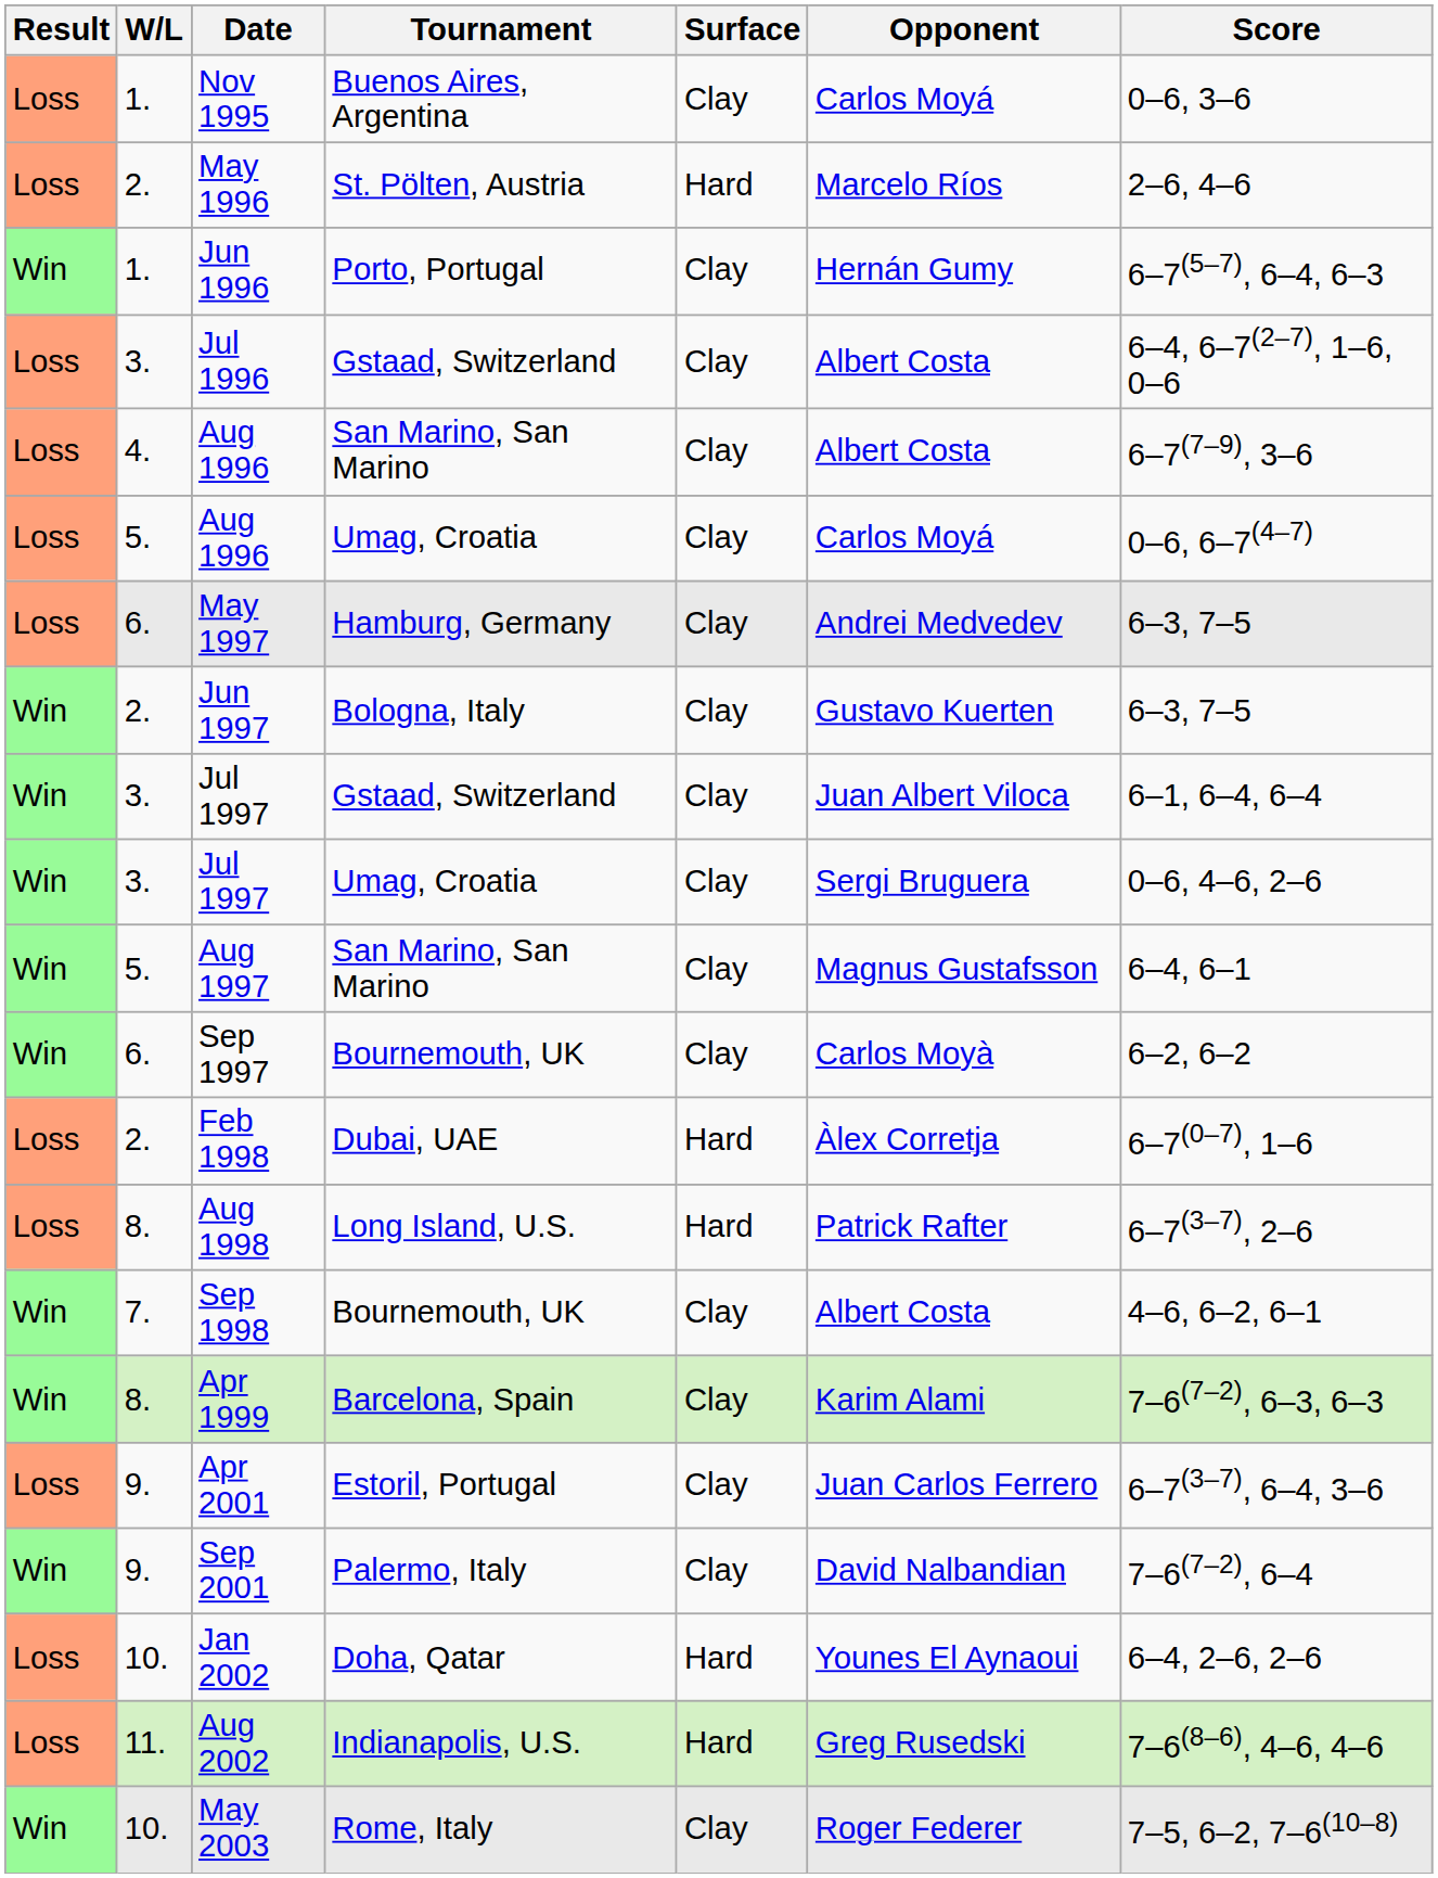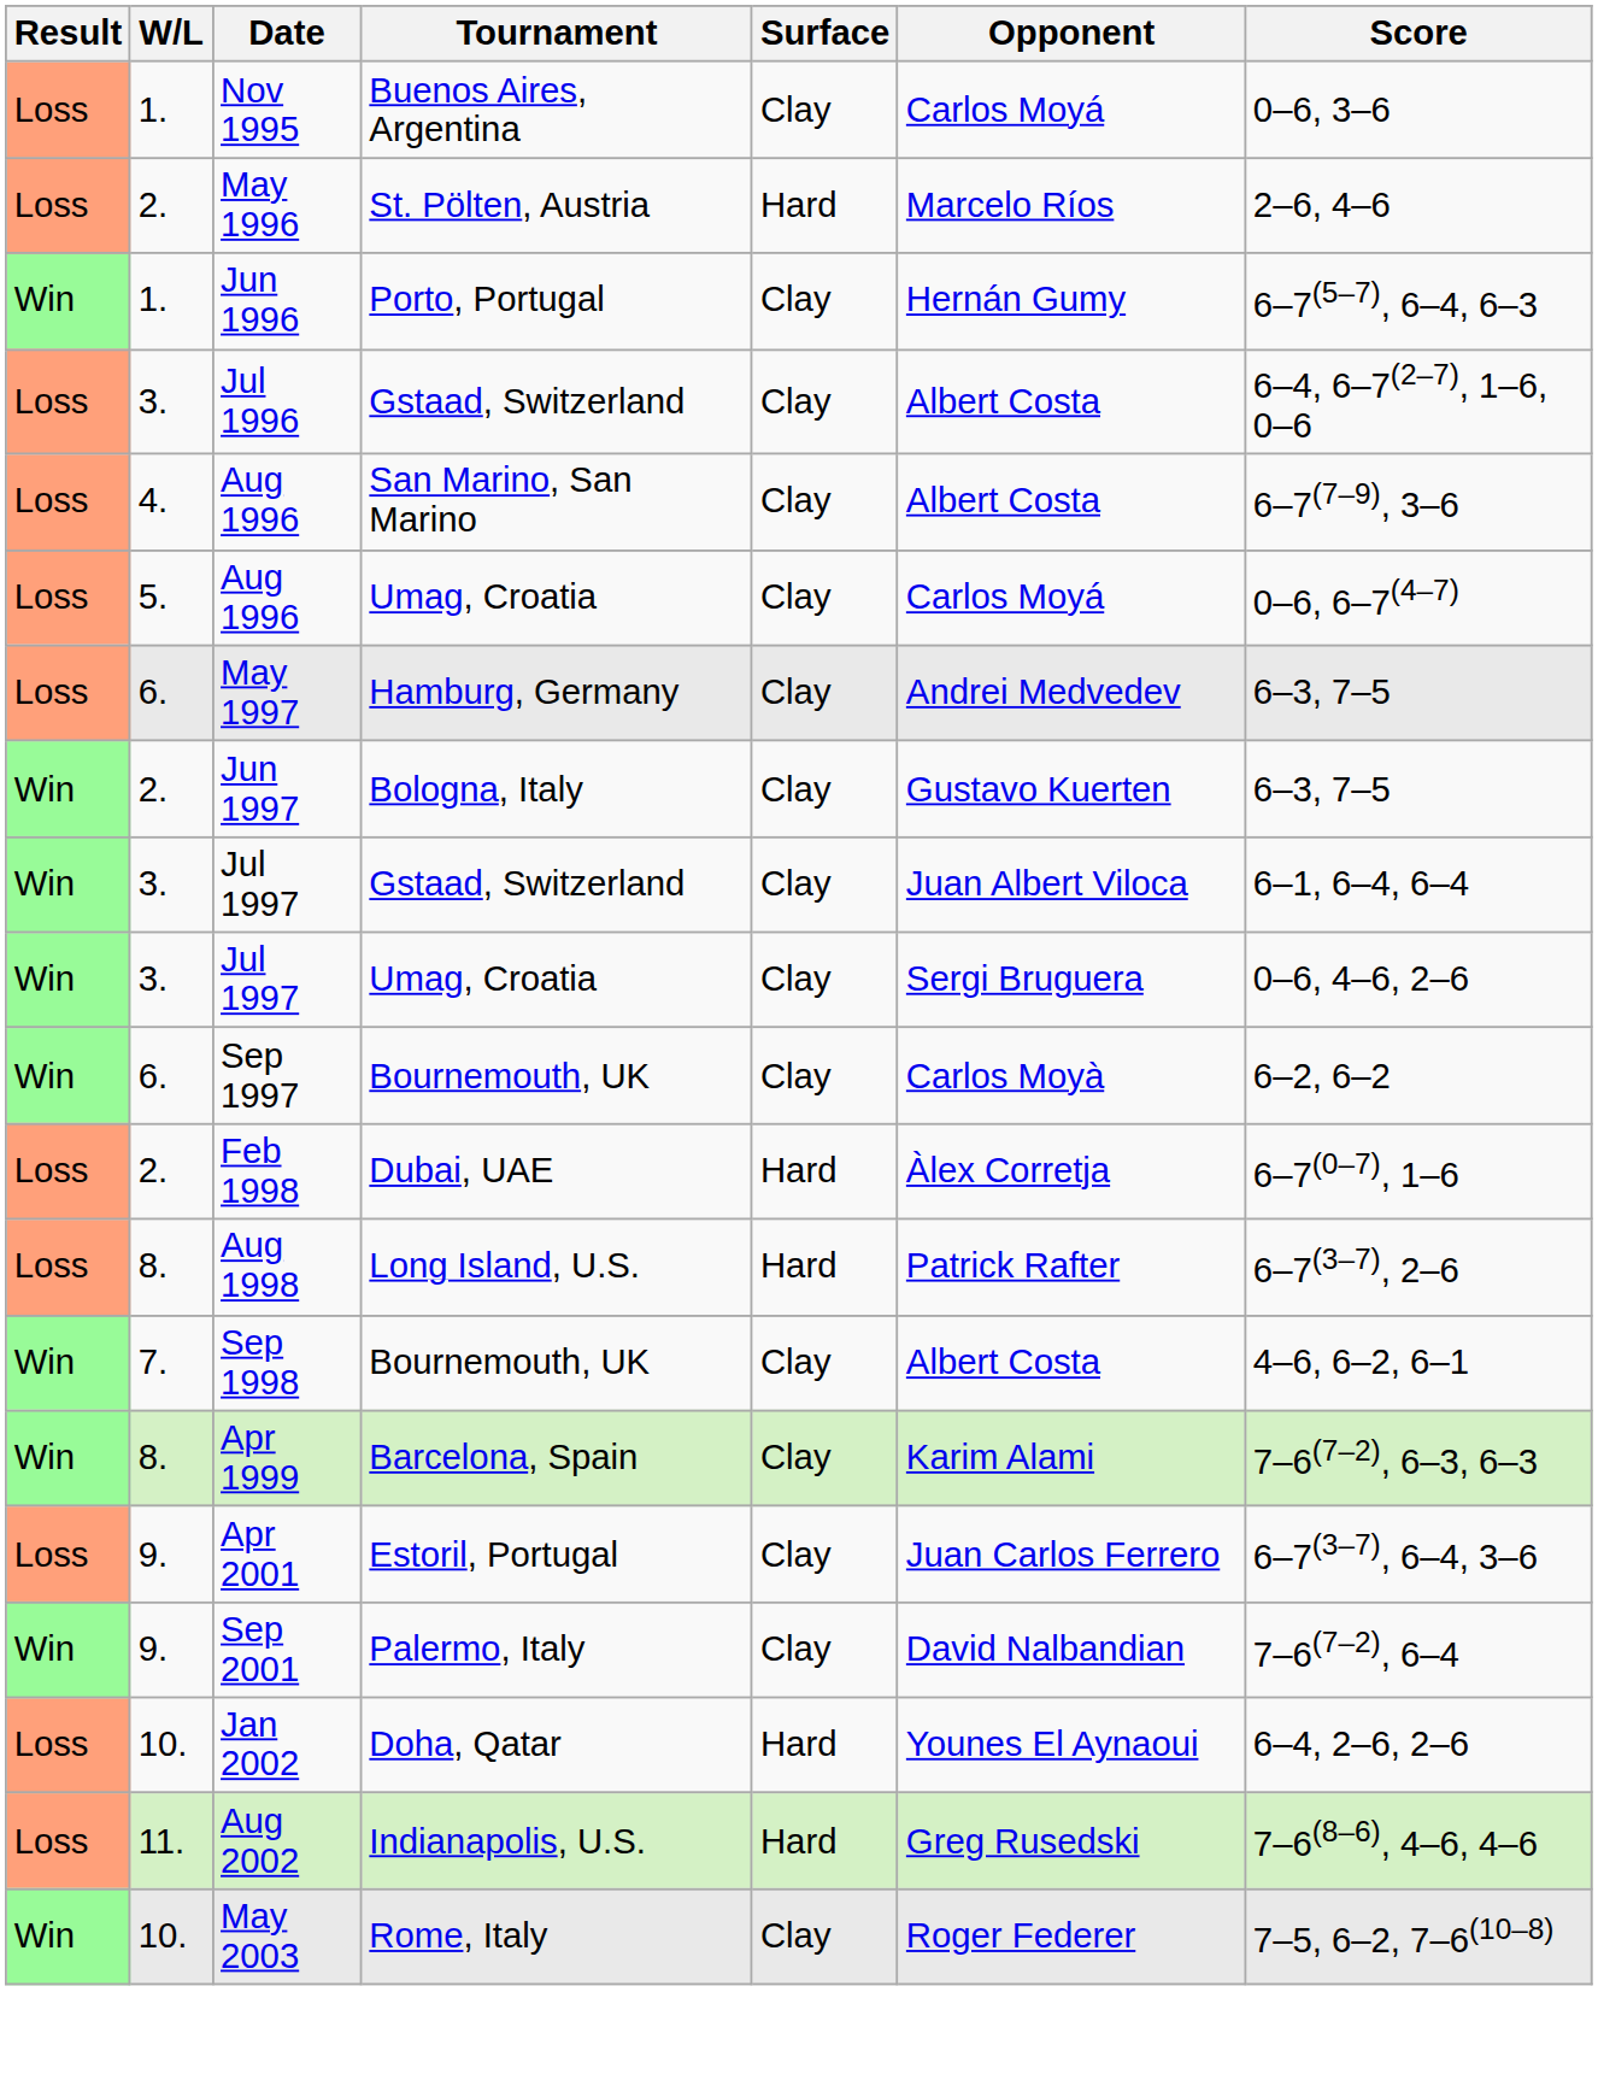 <table class="sortable wikitable">
 <tr>
 <th style="width:40px">Result</th>
 <th style="width:30px" class="unsortable">W/L</th>
 <th style="width:60px">Date</th>
 <th style="width:170px">Tournament</th>
 <th style="width:50px">Surface</th>
 <th style="width:150px">Opponent</th>
 <th style="width:150px" class="unsortable">Score</th>
 </tr>
 <tr>
 <td style="background:#ffa07a;">Loss</td>
 <td>1.</td>
 <td><a href='#'>Nov 1995</a></td>
 <td><a href='#'>Buenos Aires</a>, Argentina</td>
 <td>Clay</td>
 <td> <a href='#'>Carlos Moyá</a></td>
 <td>0–6, 3–6</td>
 </tr>
 <tr>
 <td style="background:#ffa07a;">Loss</td>
 <td>2.</td>
 <td><a href='#'>May 1996</a></td>
 <td><a href='#'>St. Pölten</a>, Austria</td>
 <td>Hard</td>
 <td> <a href='#'>Marcelo Ríos</a></td>
 <td>2–6, 4–6</td>
 </tr>
 <tr>
 <td style="background:#98fb98;">Win</td>
 <td>1.</td>
 <td><a href='#'>Jun 1996</a></td>
 <td><a href='#'>Porto</a>, Portugal</td>
 <td>Clay</td>
 <td> <a href='#'>Hernán Gumy</a></td>
 <td>6–7<sup>(5–7)</sup>, 6–4, 6–3</td>
 </tr>
 <tr>
 <td style="background:#ffa07a;">Loss</td>
 <td>3.</td>
 <td><a href='#'>Jul 1996</a></td>
 <td><a href='#'>Gstaad</a>, Switzerland</td>
 <td>Clay</td>
 <td> <a href='#'>Albert Costa</a></td>
 <td>6–4, 6–7<sup>(2–7)</sup>, 1–6, 0–6</td>
 </tr>
 <tr>
 <td style="background:#ffa07a;">Loss</td>
 <td>4.</td>
 <td><a href='#'>Aug 1996</a></td>
 <td><a href='#'>San Marino</a>, San Marino</td>
 <td>Clay</td>
 <td> <a href='#'>Albert Costa</a></td>
 <td>6–7<sup>(7–9)</sup>, 3–6</td>
 </tr>
 <tr>
 <td style="background:#ffa07a;">Loss</td>
 <td>5.</td>
 <td><a href='#'>Aug 1996</a></td>
 <td><a href='#'>Umag</a>, Croatia</td>
 <td>Clay</td>
 <td> <a href='#'>Carlos Moyá</a></td>
 <td>0–6, 6–7<sup>(4–7)</sup></td>
 </tr>
 <tr bgcolor=e9e9e9>
 <td style="background:#ffa07a;">Loss</td>
 <td>6.</td>
 <td><a href='#'>May 1997</a></td>
 <td><a href='#'>Hamburg</a>, Germany</td>
 <td>Clay</td>
 <td> <a href='#'>Andrei Medvedev</a></td>
 <td>6–3, 7–5</td>
 </tr>
 <tr>
 <td style="background:#98fb98;">Win</td>
 <td>2.</td>
 <td><a href='#'>Jun 1997</a></td>
 <td><a href='#'>Bologna</a>, Italy</td>
 <td>Clay</td>
 <td> <a href='#'>Gustavo Kuerten</a></td>
 <td>6–3, 7–5</td>
 </tr>
 <tr>
 <td style="background:#98fb98;">Win</td>
 <td>3.</td>
 <td>Jul 1997</td>
 <td><a href='#'>Gstaad</a>, Switzerland</td>
 <td>Clay</td>
 <td> <a href='#'>Juan Albert Viloca</a></td>
 <td>6–1, 6–4, 6–4</td>
 </tr>
 <tr>
 <td style="background:#98fb98;">Win</td>
 <td>3.</td>
 <td><a href='#'>Jul 1997</a></td>
 <td><a href='#'>Umag</a>, Croatia</td>
 <td>Clay</td>
 <td> <a href='#'>Sergi Bruguera</a></td>
 <td>0–6, 4–6, 2–6</td>
 </tr>
 <tr>
 <td style="background:#98fb98;">Win</td>
-<td>5.</td>
-<td><a href='#'>Aug 1997</a></td>
-<td><a href='#'>San Marino</a>, San Marino</td>
-<td>Clay</td>
-<td> <a href='#'>Magnus Gustafsson</a></td>
-<td>6–4, 6–1</td>
-</tr>
-<tr>
-<td style="background:#98fb98;">Win</td>
 <td>6.</td>
 <td>Sep 1997</td>
 <td><a href='#'>Bournemouth</a>, UK</td>
 <td>Clay</td>
 <td> <a href='#'>Carlos Moyà</a></td>
 <td>6–2, 6–2</td>
 </tr>
 <tr>
 <td style="background:#ffa07a;">Loss</td>
 <td>2.</td>
 <td><a href='#'>Feb 1998</a></td>
 <td><a href='#'>Dubai</a>, UAE</td>
 <td>Hard</td>
 <td> <a href='#'>Àlex Corretja</a></td>
 <td>6–7<sup>(0–7)</sup>, 1–6</td>
 </tr>
 <tr>
 <td style="background:#ffa07a;">Loss</td>
 <td>8.</td>
 <td><a href='#'>Aug 1998</a></td>
 <td><a href='#'>Long Island</a>, U.S.</td>
 <td>Hard</td>
 <td> <a href='#'>Patrick Rafter</a></td>
 <td>6–7<sup>(3–7)</sup>, 2–6</td>
 </tr>
 <tr>
 <td style="background:#98fb98;">Win</td>
 <td>7.</td>
 <td><a href='#'>Sep 1998</a></td>
 <td>Bournemouth, UK</td>
 <td>Clay</td>
 <td> <a href='#'>Albert Costa</a></td>
 <td>4–6, 6–2, 6–1</td>
 </tr>
 <tr bgcolor=d4f1c5>
 <td style="background:#98fb98;">Win</td>
 <td>8.</td>
 <td><a href='#'>Apr 1999</a></td>
 <td><a href='#'>Barcelona</a>, Spain</td>
 <td>Clay</td>
 <td> <a href='#'>Karim Alami</a></td>
 <td>7–6<sup>(7–2)</sup>, 6–3, 6–3</td>
 </tr>
 <tr>
 <td style="background:#ffa07a;">Loss</td>
 <td>9.</td>
 <td><a href='#'>Apr 2001</a></td>
 <td><a href='#'>Estoril</a>, Portugal</td>
 <td>Clay</td>
 <td> <a href='#'>Juan Carlos Ferrero</a></td>
 <td>6–7<sup>(3–7)</sup>, 6–4, 3–6</td>
 </tr>
 <tr>
 <td style="background:#98fb98;">Win</td>
 <td>9.</td>
 <td><a href='#'>Sep 2001</a></td>
 <td><a href='#'>Palermo</a>, Italy</td>
 <td>Clay</td>
 <td> <a href='#'>David Nalbandian</a></td>
 <td>7–6<sup>(7–2)</sup>, 6–4</td>
 </tr>
 <tr>
 <td style="background:#ffa07a;">Loss</td>
 <td>10.</td>
 <td><a href='#'>Jan 2002</a></td>
 <td><a href='#'>Doha</a>, Qatar</td>
 <td>Hard</td>
 <td> <a href='#'>Younes El Aynaoui</a></td>
 <td>6–4, 2–6, 2–6</td>
 </tr>
 <tr bgcolor=d4f1c5>
 <td style="background:#ffa07a;">Loss</td>
 <td>11.</td>
 <td><a href='#'>Aug 2002</a></td>
 <td><a href='#'>Indianapolis</a>, U.S.</td>
 <td>Hard</td>
 <td> <a href='#'>Greg Rusedski</a></td>
 <td>7–6<sup>(8–6)</sup>, 4–6, 4–6</td>
 </tr>
 <tr style="background:#e9e9e9;">
 <td style="background:#98fb98;">Win</td>
 <td>10.</td>
 <td><a href='#'>May 2003</a></td>
 <td><a href='#'>Rome</a>, Italy</td>
 <td>Clay</td>
 <td> <a href='#'>Roger Federer</a></td>
 <td>7–5, 6–2, 7–6<sup>(10–8)</sup></td>
 </tr>
 </table>
